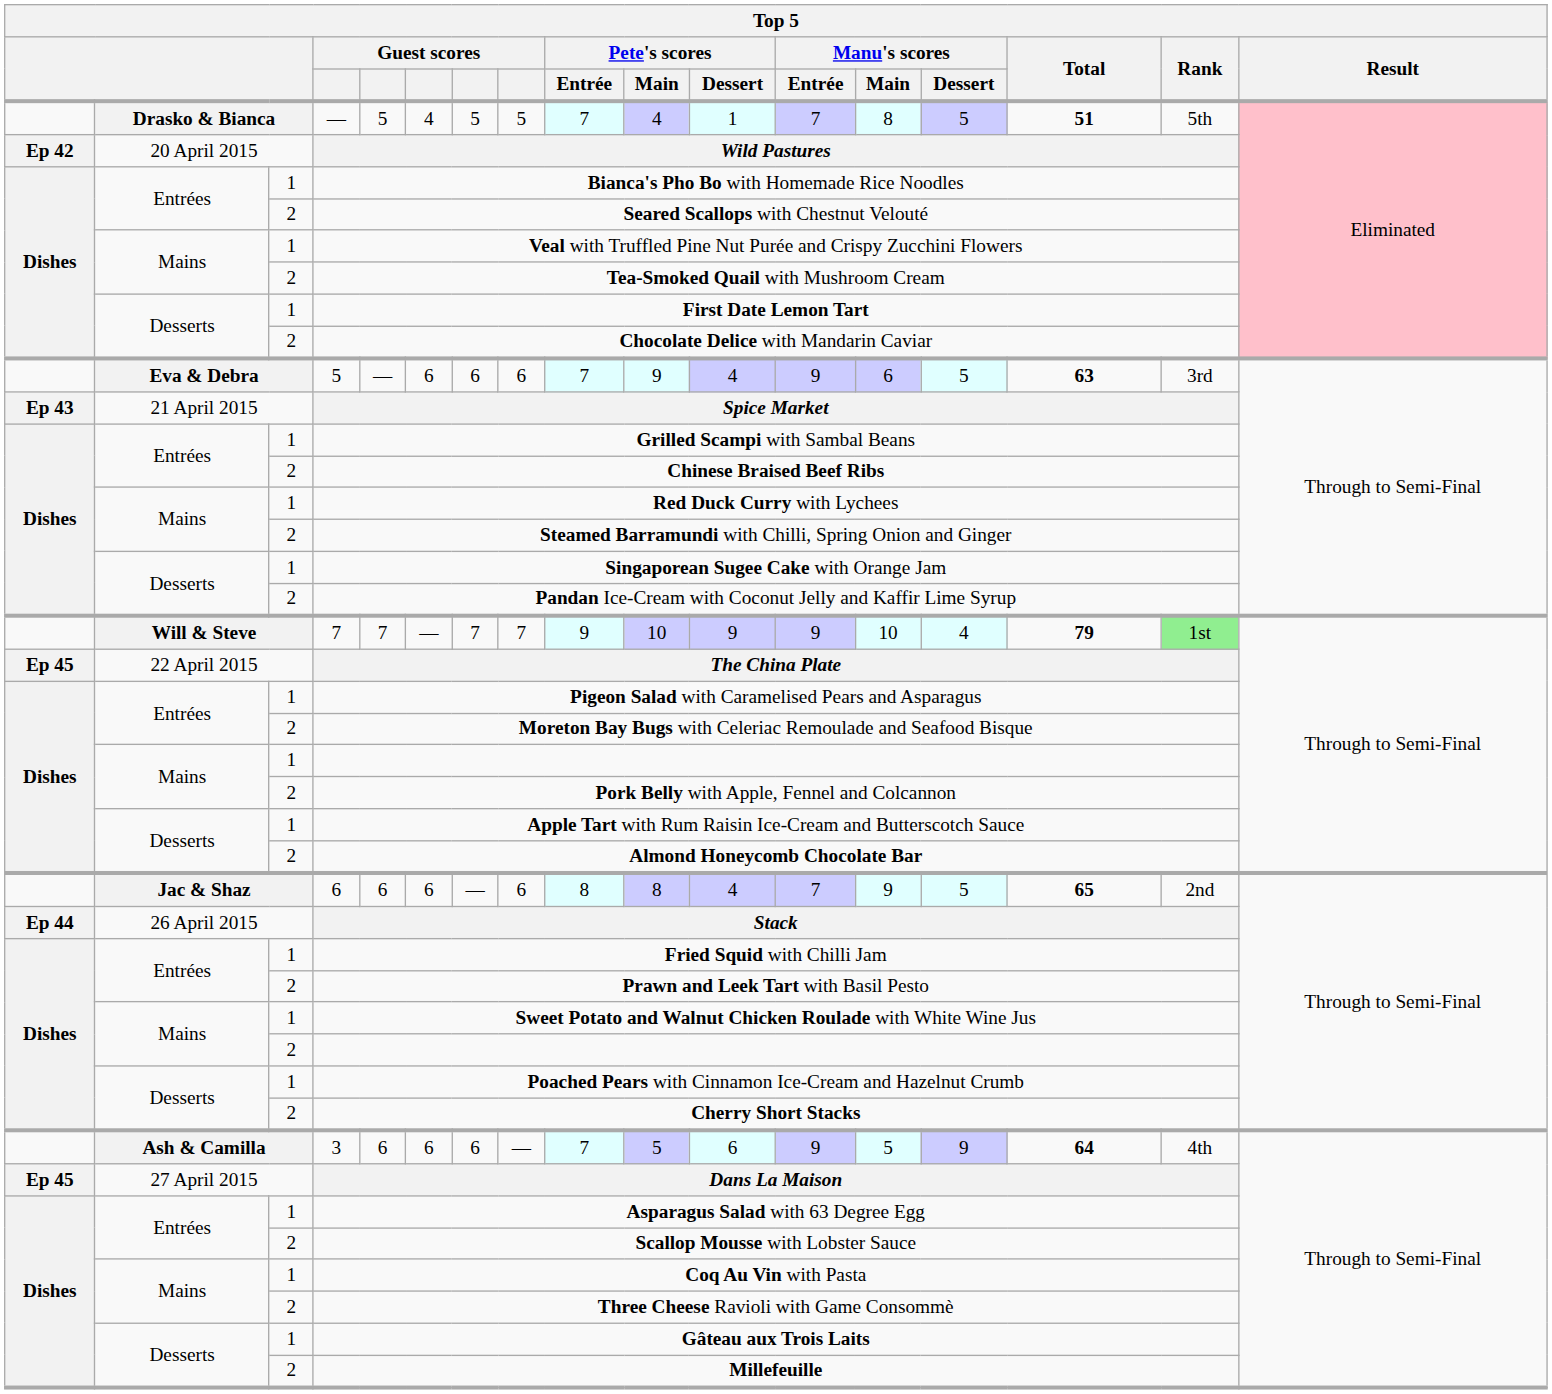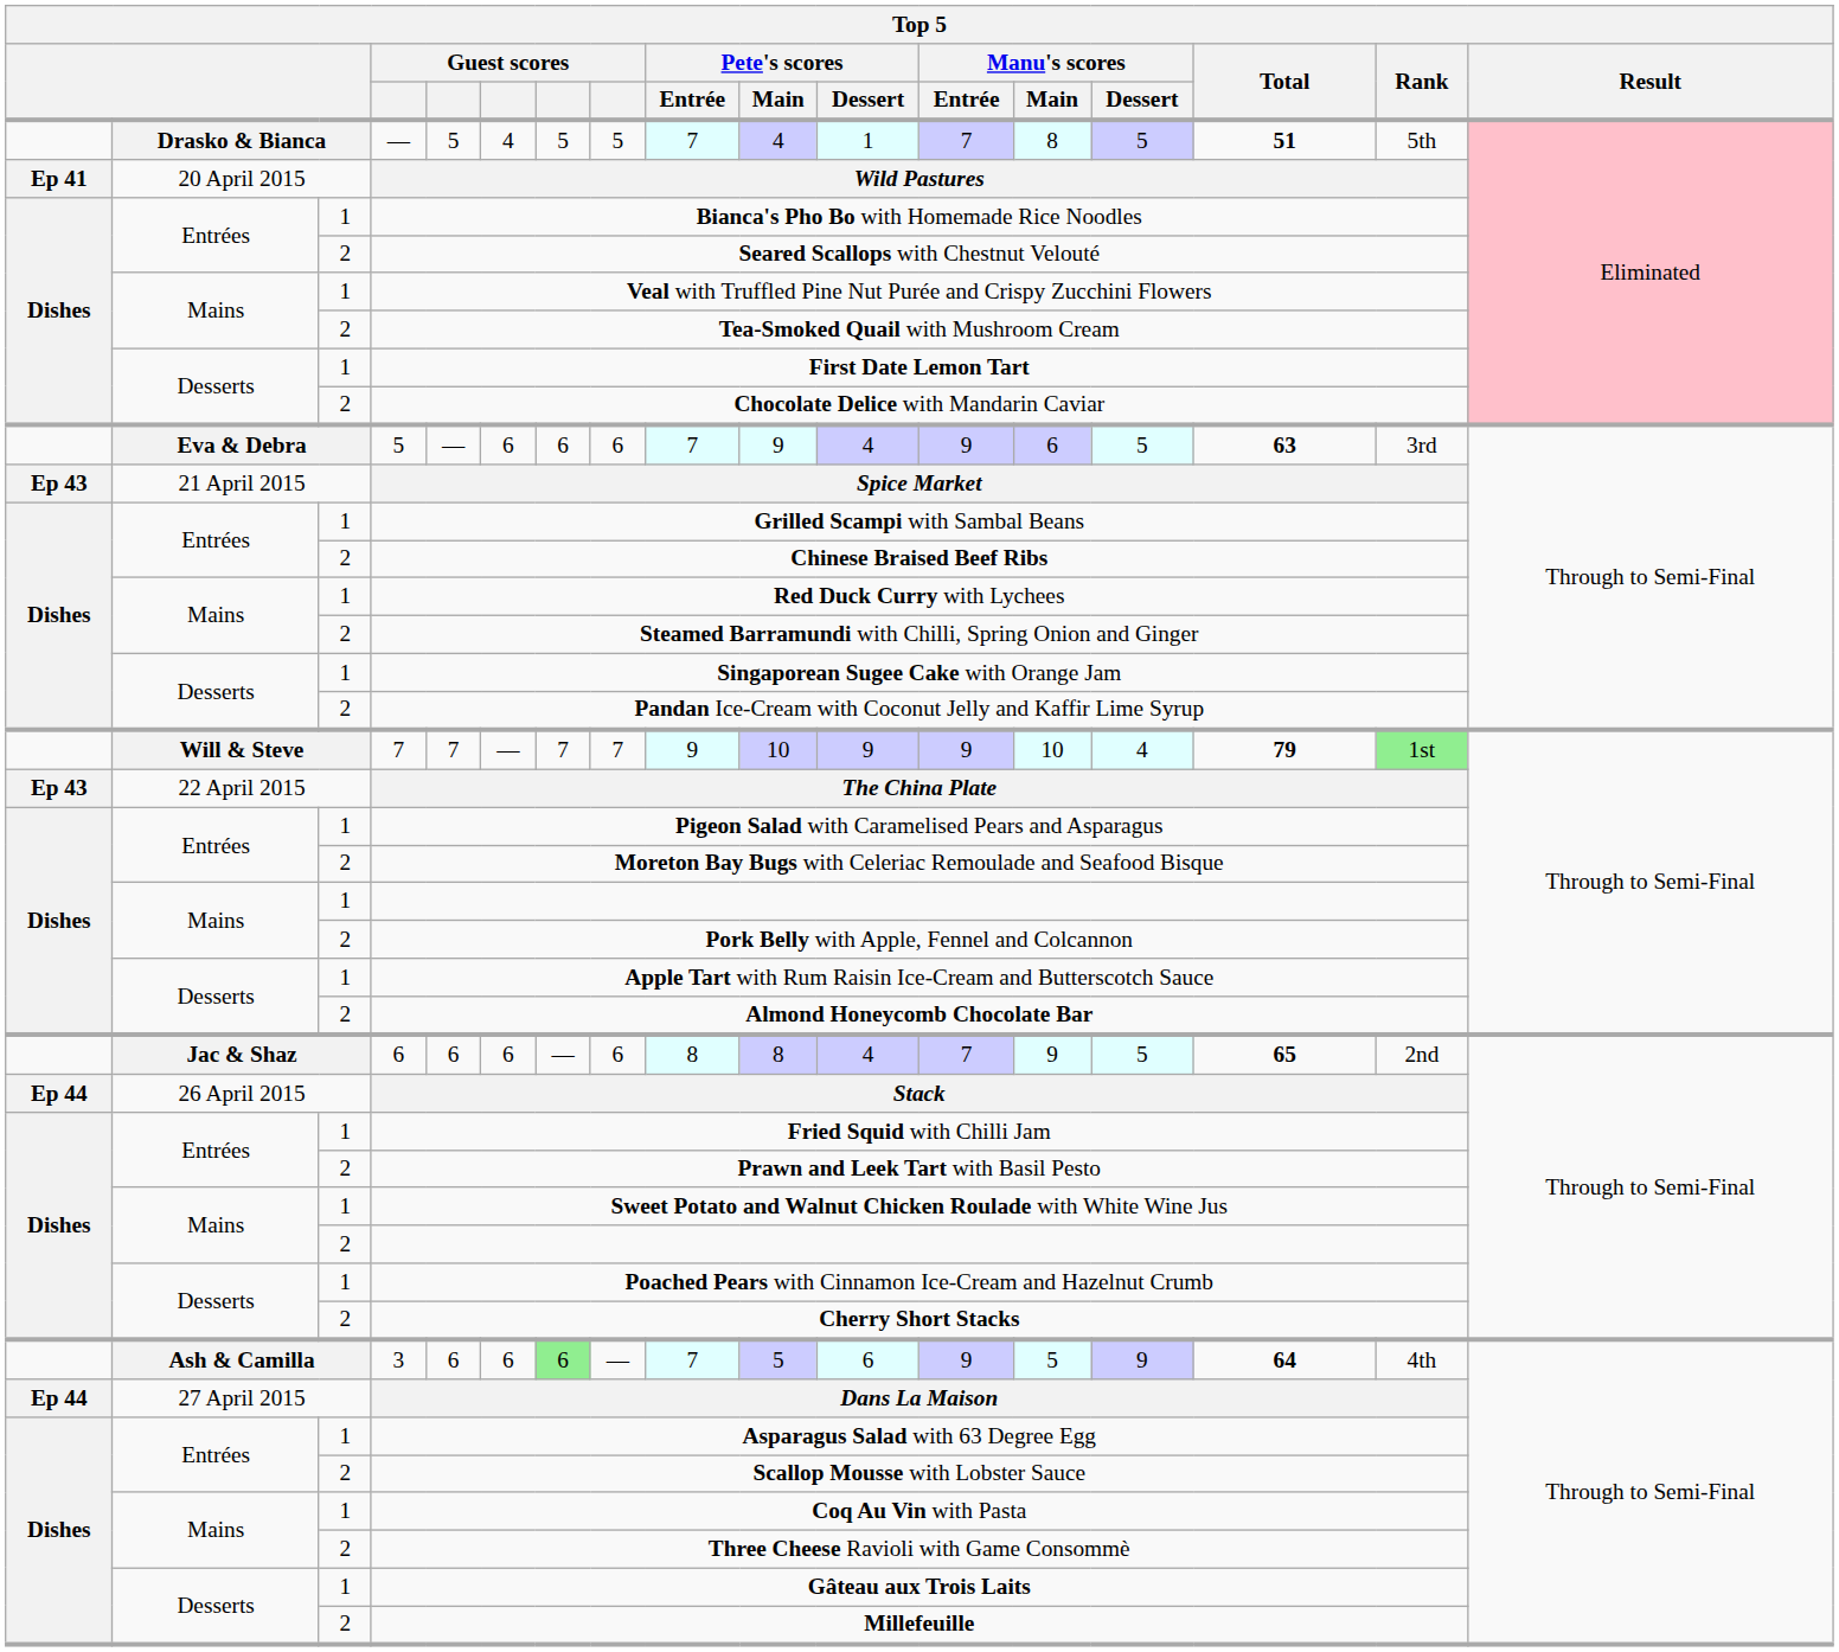 <table class="wikitable plainrowheaders" style="margin:1em auto; text-align:center; font-size:90%; width:80em;">
 <tr>
 <th colspan="19" >Top 5</th>
 </tr>
 <tr>
 <th scope="col" rowspan="2" colspan="3" style="width:20%;"></th>
 <th scope="col" colspan="5" style="width:15%;">Guest scores</th>
 <th scope="col" colspan="3" style="width:15%;"><a href='#'>Pete</a>'s scores</th>
 <th scope="col" colspan="3" style="width:15%;"><a href='#'>Manu</a>'s scores</th>
 <th scope="col" rowspan="2" style="width:10%;">Total<br><small></small></th>
 <th scope="col" rowspan="2" style="width:5%;">Rank</th>
 <th scope="col" rowspan="2" style="width:20%;">Result</th>
 </tr>
 <tr>
 <th scope="col" style="width:3%;"></th>
 <th scope="col" style="width:3%;"></th>
 <th scope="col" style="width:3%;"></th>
 <th scope="col" style="width:3%;"></th>
 <th scope="col" style="width:3%;"></th>
 <th scope="col">Entrée</th>
 <th scope="col">Main</th>
 <th scope="col">Dessert</th>
 <th scope="col">Entrée</th>
 <th scope="col">Main</th>
 <th scope="col">Dessert</th>
 </tr>
 <tr style="border-top:3px solid #aaa;">
 <td></td>
 <th colspan=2>Drasko & Bianca</th>
 <td>—</td>
 <td>5</td>
 <td>4</td>
 <td>5</td>
 <td>5</td>
 <td bgcolor=#E0FFFF>7</td>
 <td bgcolor=#CCCCFF>4</td>
 <td bgcolor=#E0FFFF>1</td>
 <td bgcolor=#CCCCFF>7</td>
 <td bgcolor=#E0FFFF>8</td>
 <td bgcolor=#CCCCFF>5</td>
 <td><strong>51</strong></td>
 <td>5th</td>
 <td rowspan="8" bgcolor="pink">Eliminated</td>
 </tr>
 <tr>
-<th>Ep 42</th>
+<th>Ep 41</th>
 <td colspan=2>20 April 2015</td>
 <th colspan="13"><em>Wild Pastures</em></th>
 </tr>
 <tr>
 <th rowspan="6">Dishes</th>
 <td rowspan="2">Entrées</td>
 <td>1</td>
 <td colspan="13"><strong>Bianca's Pho Bo</strong> with Homemade Rice Noodles</td>
 </tr>
 <tr>
 <td>2</td>
 <td colspan="13"><strong>Seared Scallops</strong> with Chestnut Velouté</td>
 </tr>
 <tr>
 <td rowspan="2">Mains</td>
 <td>1</td>
 <td colspan=13><strong>Veal</strong> with Truffled Pine Nut Purée and Crispy Zucchini Flowers</td>
 </tr>
 <tr>
 <td>2</td>
 <td colspan=13><strong>Tea-Smoked Quail</strong> with Mushroom Cream</td>
 </tr>
 <tr>
 <td rowspan=2>Desserts</td>
 <td>1</td>
 <td colspan=13><strong>First Date Lemon Tart</strong></td>
 </tr>
 <tr>
 <td>2</td>
 <td colspan=13><strong>Chocolate Delice</strong> with Mandarin Caviar</td>
 </tr>
 <tr style="border-top:3px solid #aaa;">
 <td></td>
 <th colspan=2>Eva & Debra</th>
 <td>5</td>
 <td>—</td>
 <td>6</td>
 <td>6</td>
 <td>6</td>
 <td bgcolor=#E0FFFF>7</td>
 <td bgcolor=#E0FFFF>9</td>
 <td bgcolor=#CCCCFF>4</td>
 <td bgcolor=#CCCCFF>9</td>
 <td bgcolor=#CCCCFF>6</td>
 <td bgcolor=#E0FFFF>5</td>
 <td><strong>63</strong></td>
 <td>3rd</td>
 <td rowspan="8">Through to Semi-Final</td>
 </tr>
 <tr>
 <th>Ep 43</th>
 <td colspan=2>21 April 2015</td>
 <th colspan="13"><em>Spice Market</em></th>
 </tr>
 <tr>
 <th rowspan="6">Dishes</th>
 <td rowspan="2">Entrées</td>
 <td>1</td>
 <td colspan="13"><strong>Grilled Scampi</strong> with Sambal Beans</td>
 </tr>
 <tr>
 <td>2</td>
 <td colspan=13><strong>Chinese Braised Beef Ribs</strong></td>
 </tr>
 <tr>
 <td rowspan="2">Mains</td>
 <td>1</td>
 <td colspan=13><strong> Red Duck Curry</strong> with Lychees</td>
 </tr>
 <tr>
 <td>2</td>
 <td colspan=13><strong>Steamed Barramundi</strong> with Chilli, Spring Onion and Ginger</td>
 </tr>
 <tr>
 <td rowspan=2>Desserts</td>
 <td>1</td>
 <td colspan=13><strong> Singaporean Sugee Cake</strong> with Orange Jam</td>
 </tr>
 <tr>
 <td>2</td>
 <td colspan=13><strong>Pandan</strong> Ice-Cream with Coconut Jelly and Kaffir Lime Syrup</td>
 </tr>
 <tr style="border-top:3px solid #aaa;">
 <td></td>
 <th colspan=2>Will & Steve</th>
 <td>7</td>
 <td>7</td>
 <td>—</td>
 <td>7</td>
 <td>7</td>
 <td bgcolor=#E0FFFF>9</td>
 <td bgcolor=#CCCCFF>10</td>
 <td bgcolor=#CCCCFF>9</td>
 <td bgcolor=#CCCCFF>9</td>
 <td bgcolor=#E0FFFF>10</td>
 <td bgcolor=#E0FFFF>4</td>
 <td><strong>79</strong></td>
 <td bgcolor="lightgreen">1st</td>
 <td rowspan="8">Through to Semi-Final</td>
 </tr>
 <tr>
-<th>Ep 45</th>
+<th>Ep 43</th>
 <td colspan=2>22 April 2015</td>
 <th colspan="13"><em>The China Plate</em></th>
 </tr>
 <tr>
 <th rowspan="6">Dishes</th>
 <td rowspan="2">Entrées</td>
 <td>1</td>
 <td colspan="13"><strong> Pigeon Salad</strong> with Caramelised Pears and Asparagus</td>
 </tr>
 <tr>
 <td>2</td>
 <td colspan="13"><strong>Moreton Bay Bugs</strong> with Celeriac Remoulade and Seafood Bisque</td>
 </tr>
 <tr>
 <td rowspan="2">Mains</td>
 <td>1</td>
 <td colspan=13></td>
 </tr>
 <tr>
 <td>2</td>
 <td colspan=13><strong>Pork Belly</strong> with Apple, Fennel and Colcannon</td>
 </tr>
 <tr>
 <td rowspan=2>Desserts</td>
 <td>1</td>
 <td colspan=13><strong>Apple Tart</strong> with Rum Raisin Ice-Cream and Butterscotch Sauce</td>
 </tr>
 <tr>
 <td>2</td>
 <td colspan=13><strong>Almond Honeycomb Chocolate Bar</strong></td>
 </tr>
 <tr style="border-top:3px solid #aaa;">
 <td></td>
 <th colspan=2>Jac & Shaz</th>
 <td>6</td>
 <td>6</td>
 <td>6</td>
 <td>—</td>
 <td>6</td>
 <td bgcolor=#E0FFFF>8</td>
 <td bgcolor=#CCCCFF>8</td>
 <td bgcolor=#CCCCFF>4</td>
 <td bgcolor=#CCCCFF>7</td>
 <td bgcolor=#E0FFFF>9</td>
 <td bgcolor=#E0FFFF>5</td>
 <td><strong>65</strong></td>
 <td>2nd</td>
 <td rowspan="8">Through to Semi-Final</td>
 </tr>
 <tr>
 <th>Ep 44</th>
 <td colspan=2>26 April 2015</td>
 <th colspan="13"><em>Stack</em></th>
 </tr>
 <tr>
 <th rowspan="6">Dishes</th>
 <td rowspan="2">Entrées</td>
 <td>1</td>
 <td colspan="13"><strong> Fried Squid</strong> with Chilli Jam</td>
 </tr>
 <tr>
 <td>2</td>
 <td colspan=13><strong>Prawn and Leek Tart</strong> with Basil Pesto</td>
 </tr>
 <tr>
 <td rowspan="2">Mains</td>
 <td>1</td>
 <td colspan=13><strong>Sweet Potato and Walnut Chicken Roulade</strong> with White Wine Jus</td>
 </tr>
 <tr>
 <td>2</td>
 <td colspan=13></td>
 </tr>
 <tr>
 <td rowspan=2>Desserts</td>
 <td>1</td>
 <td colspan=13><strong>Poached Pears</strong> with Cinnamon Ice-Cream and Hazelnut Crumb</td>
 </tr>
 <tr>
 <td>2</td>
 <td colspan=13><strong>Cherry Short Stacks</strong></td>
 </tr>
 <tr style="border-top:3px solid #aaa;">
 <td></td>
 <th colspan=2>Ash & Camilla</th>
 <td>3</td>
 <td>6</td>
 <td>6</td>
-<td>6</td>
+<td style="background: lightgreen;">6</td>
 <td>—</td>
 <td bgcolor=#E0FFFF>7</td>
 <td bgcolor=#CCCCFF>5</td>
 <td bgcolor=#E0FFFF>6</td>
 <td bgcolor=#CCCCFF>9</td>
 <td bgcolor=#E0FFFF>5</td>
 <td bgcolor=#CCCCFF>9</td>
 <td><strong>64</strong></td>
 <td>4th</td>
 <td rowspan="8">Through to Semi-Final</td>
 </tr>
 <tr>
-<th>Ep 45</th>
+<th>Ep 44</th>
 <td colspan=2>27 April 2015</td>
 <th colspan="13"><em>Dans La Maison</em></th>
 </tr>
 <tr>
 <th rowspan="6">Dishes</th>
 <td rowspan="2">Entrées</td>
 <td>1</td>
 <td colspan="13"><strong>Asparagus Salad</strong> with 63 Degree Egg</td>
 </tr>
 <tr>
 <td>2</td>
 <td colspan=13><strong>Scallop Mousse</strong> with Lobster Sauce</td>
 </tr>
 <tr>
 <td rowspan="2">Mains</td>
 <td>1</td>
 <td colspan=13><strong>Coq Au Vin</strong> with Pasta</td>
 </tr>
 <tr>
 <td>2</td>
 <td colspan=13><strong>Three Cheese</strong> Ravioli with Game Consommè</td>
 </tr>
 <tr>
 <td rowspan=2>Desserts</td>
 <td>1</td>
 <td colspan=13><strong> Gâteau aux Trois Laits</strong></td>
 </tr>
 <tr>
 <td>2</td>
 <td colspan=13><strong>Millefeuille</strong></td>
 </tr>
 <tr style="border-top:3px solid #aaa;">
 </tr>
 </table>
